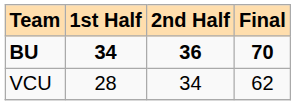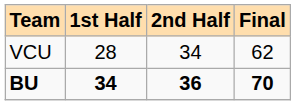 <table class="wikitable" align=right>
 <tr bgcolor=#ffdead align=center>
 <td><strong>Team</strong></td>
 <td><strong>1st Half</strong></td>
 <td><strong>2nd Half</strong></td>
 <td><strong>Final</strong></td>
 </tr>
 <tr>
+<td>VCU</td>
+<td align=center>28</td>
+<td align=center>34</td>
+<td align=center>62</td>
+</tr>
+<tr>
 <td><strong>BU</strong></td>
 <td align=center><strong>34</strong></td>
 <td align=center><strong>36</strong></td>
 <td align=center><strong>70</strong></td>
 </tr>
 <tr>
-<td>VCU</td>
-<td align=center>28</td>
-<td align=center>34</td>
-<td align=center>62</td>
-</tr>
-<tr>
 </tr>
 </table>
